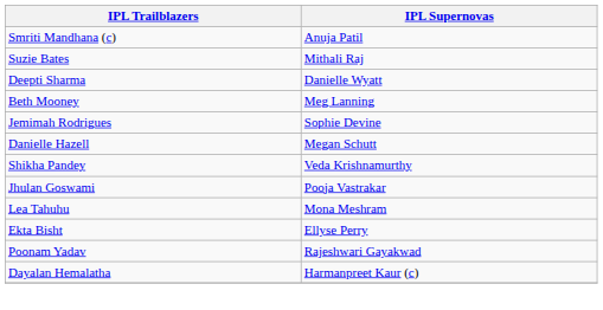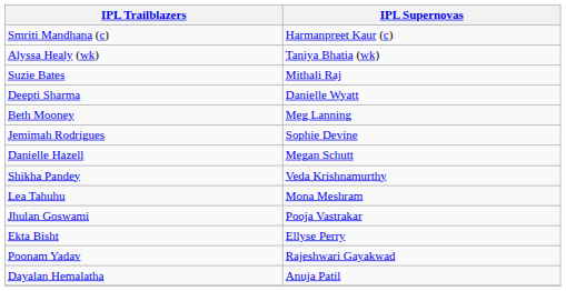 <table class="wikitable" style="font-size:95%;" width=55%>
 <tr>
 <th width=15%><a href='#'>IPL Trailblazers</a></th>
 <th width=15%><a href='#'>IPL Supernovas</a></th>
 </tr>
 <tr>
 <td> <a href='#'>Smriti Mandhana</a> (<a href='#'>c</a>)</td>
-<td> <a href='#'>Anuja Patil</a></td>
+<td> <a href='#'>Harmanpreet Kaur</a> (<a href='#'>c</a>)</td>
+</tr>
+<tr>
+<td> <a href='#'>Alyssa Healy</a> (<a href='#'>wk</a>)</td>
+<td> <a href='#'>Taniya Bhatia</a> (<a href='#'>wk</a>)</td>
 </tr>
 <tr>
 <td> <a href='#'>Suzie Bates</a></td>
 <td> <a href='#'>Mithali Raj</a></td>
 </tr>
 <tr>
 <td> <a href='#'>Deepti Sharma</a></td>
 <td> <a href='#'>Danielle Wyatt</a></td>
 </tr>
 <tr>
 <td> <a href='#'>Beth Mooney</a></td>
 <td> <a href='#'>Meg Lanning</a></td>
 </tr>
 <tr>
 <td> <a href='#'>Jemimah Rodrigues</a></td>
 <td> <a href='#'>Sophie Devine</a></td>
 </tr>
 <tr>
 <td> <a href='#'>Danielle Hazell</a></td>
 <td> <a href='#'>Megan Schutt</a></td>
 </tr>
 <tr>
 <td> <a href='#'>Shikha Pandey</a></td>
 <td> <a href='#'>Veda Krishnamurthy</a></td>
 </tr>
 <tr>
+<td> <a href='#'>Lea Tahuhu</a></td>
+<td> <a href='#'>Mona Meshram</a></td>
+</tr>
+<tr>
 <td> <a href='#'>Jhulan Goswami</a></td>
 <td> <a href='#'>Pooja Vastrakar</a></td>
-</tr>
-<tr>
-<td> <a href='#'>Lea Tahuhu</a></td>
-<td> <a href='#'>Mona Meshram</a></td>
 </tr>
 <tr>
 <td> <a href='#'>Ekta Bisht</a></td>
 <td> <a href='#'>Ellyse Perry</a></td>
 </tr>
 <tr>
 <td> <a href='#'>Poonam Yadav</a></td>
 <td> <a href='#'>Rajeshwari Gayakwad</a></td>
 </tr>
 <tr>
 <td> <a href='#'>Dayalan Hemalatha</a></td>
-<td> <a href='#'>Harmanpreet Kaur</a> (<a href='#'>c</a>)</td>
+<td> <a href='#'>Anuja Patil</a></td>
 </tr>
 <tr>
 </tr>
 </table>
